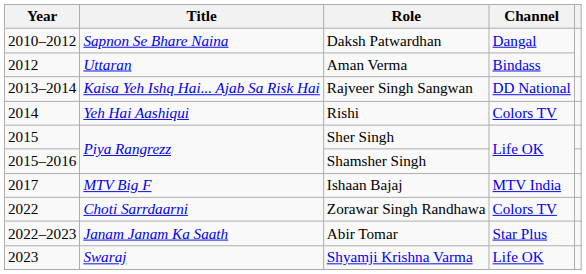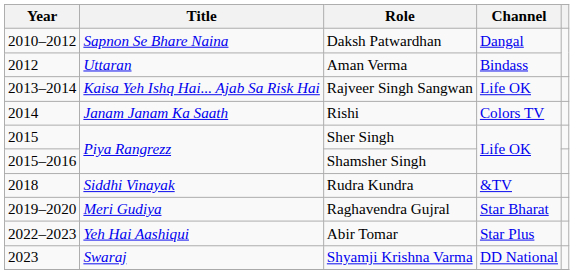 <table class="wikitable sortable">
 <tr>
 <th>Year</th>
 <th>Title</th>
 <th>Role</th>
 <th>Channel</th>
 <th></th>
 </tr>
 <tr>
 <td>2010–2012</td>
 <td><em><a href='#'>Sapnon Se Bhare Naina</a></em></td>
 <td>Daksh Patwardhan</td>
 <td><a href='#'> Dangal</a></td>
 <td rowspan="2"></td>
 </tr>
 <tr>
 <td>2012</td>
 <td><em><a href='#'>Uttaran</a></em></td>
 <td>Aman Verma</td>
 <td><a href='#'>Bindass</a></td>
 </tr>
 <tr>
 <td>2013–2014</td>
 <td><em><a href='#'>Kaisa Yeh Ishq Hai... Ajab Sa Risk Hai</a></em></td>
 <td>Rajveer Singh Sangwan</td>
-<td><a href='#'>DD National</a></td>
+<td><a href='#'>Life OK</a></td>
 <td></td>
 </tr>
 <tr>
 <td>2014</td>
-<td><em><a href='#'>Yeh Hai Aashiqui</a></em></td>
+<td><em><a href='#'>Janam Janam Ka Saath</a></em></td>
 <td>Rishi</td>
 <td><a href='#'>Colors TV</a></td>
 <td></td>
 </tr>
 <tr>
 <td>2015</td>
 <td rowspan = "2"><em><a href='#'>Piya Rangrezz</a></em></td>
 <td>Sher Singh</td>
 <td rowspan = "2"><a href='#'>Life OK</a></td>
 <td></td>
 </tr>
 <tr>
 <td>2015–2016</td>
 <td>Shamsher Singh</td>
 <td></td>
 </tr>
 <tr>
-<td>2017</td>
-<td><em><a href='#'>MTV Big F</a></em></td>
-<td>Ishaan Bajaj</td>
-<td><a href='#'>MTV India</a></td>
+<td>2018</td>
+<td><em><a href='#'>Siddhi Vinayak</a></em></td>
+<td>Rudra Kundra</td>
+<td><a href='#'>&TV</a></td>
 <td></td>
 </tr>
 <tr>
-<td>2022</td>
-<td><em><a href='#'>Choti Sarrdaarni</a></em></td>
-<td>Zorawar Singh Randhawa</td>
-<td><a href='#'>Colors TV</a></td>
+<td>2019–2020</td>
+<td><em><a href='#'>Meri Gudiya</a></em></td>
+<td>Raghavendra Gujral</td>
+<td><a href='#'>Star Bharat</a></td>
 <td></td>
 </tr>
 <tr>
 <td>2022–2023</td>
-<td><em><a href='#'>Janam Janam Ka Saath</a></em></td>
+<td><em><a href='#'>Yeh Hai Aashiqui</a></em></td>
 <td>Abir Tomar</td>
 <td><a href='#'>Star Plus</a></td>
 <td> </td>
 </tr>
 <tr>
 <td>2023</td>
 <td><a href='#'><em>Swaraj</em></a></td>
 <td><a href='#'>Shyamji Krishna Varma</a></td>
-<td><a href='#'>Life OK</a></td>
+<td><a href='#'>DD National</a></td>
 <td></td>
 </tr>
 <tr>
 </tr>
 </table>
